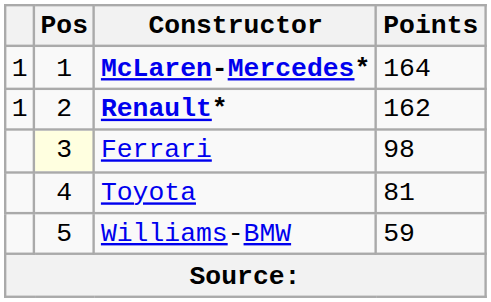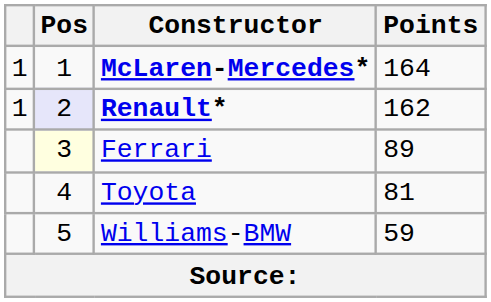 <table class="wikitable" style="font-size: 85%;">
 <tr>
 <th></th>
 <th>Pos</th>
 <th>Constructor</th>
 <th>Points</th>
 </tr>
 <tr>
 <td> 1</td>
 <td align="center">1</td>
 <td> <strong><a href='#'>McLaren</a>-<a href='#'>Mercedes</a>*</strong></td>
 <td>164</td>
 </tr>
 <tr>
 <td> 1</td>
-<td align="center">2</td>
+<td align="center" style="background: lavender;">2</td>
 <td> <strong><a href='#'>Renault</a>*</strong></td>
 <td>162</td>
 </tr>
 <tr>
 <td></td>
 <td align="center" style="background: lightyellow;">3</td>
 <td> <a href='#'>Ferrari</a></td>
-<td>98</td>
+<td>89</td>
 </tr>
 <tr>
 <td></td>
 <td align="center">4</td>
 <td> <a href='#'>Toyota</a></td>
 <td>81</td>
 </tr>
 <tr>
 <td></td>
 <td align="center">5</td>
 <td> <a href='#'>Williams</a>-<a href='#'>BMW</a></td>
 <td>59</td>
 </tr>
 <tr>
 <th colspan=4>Source: </th>
 </tr>
 </table>
